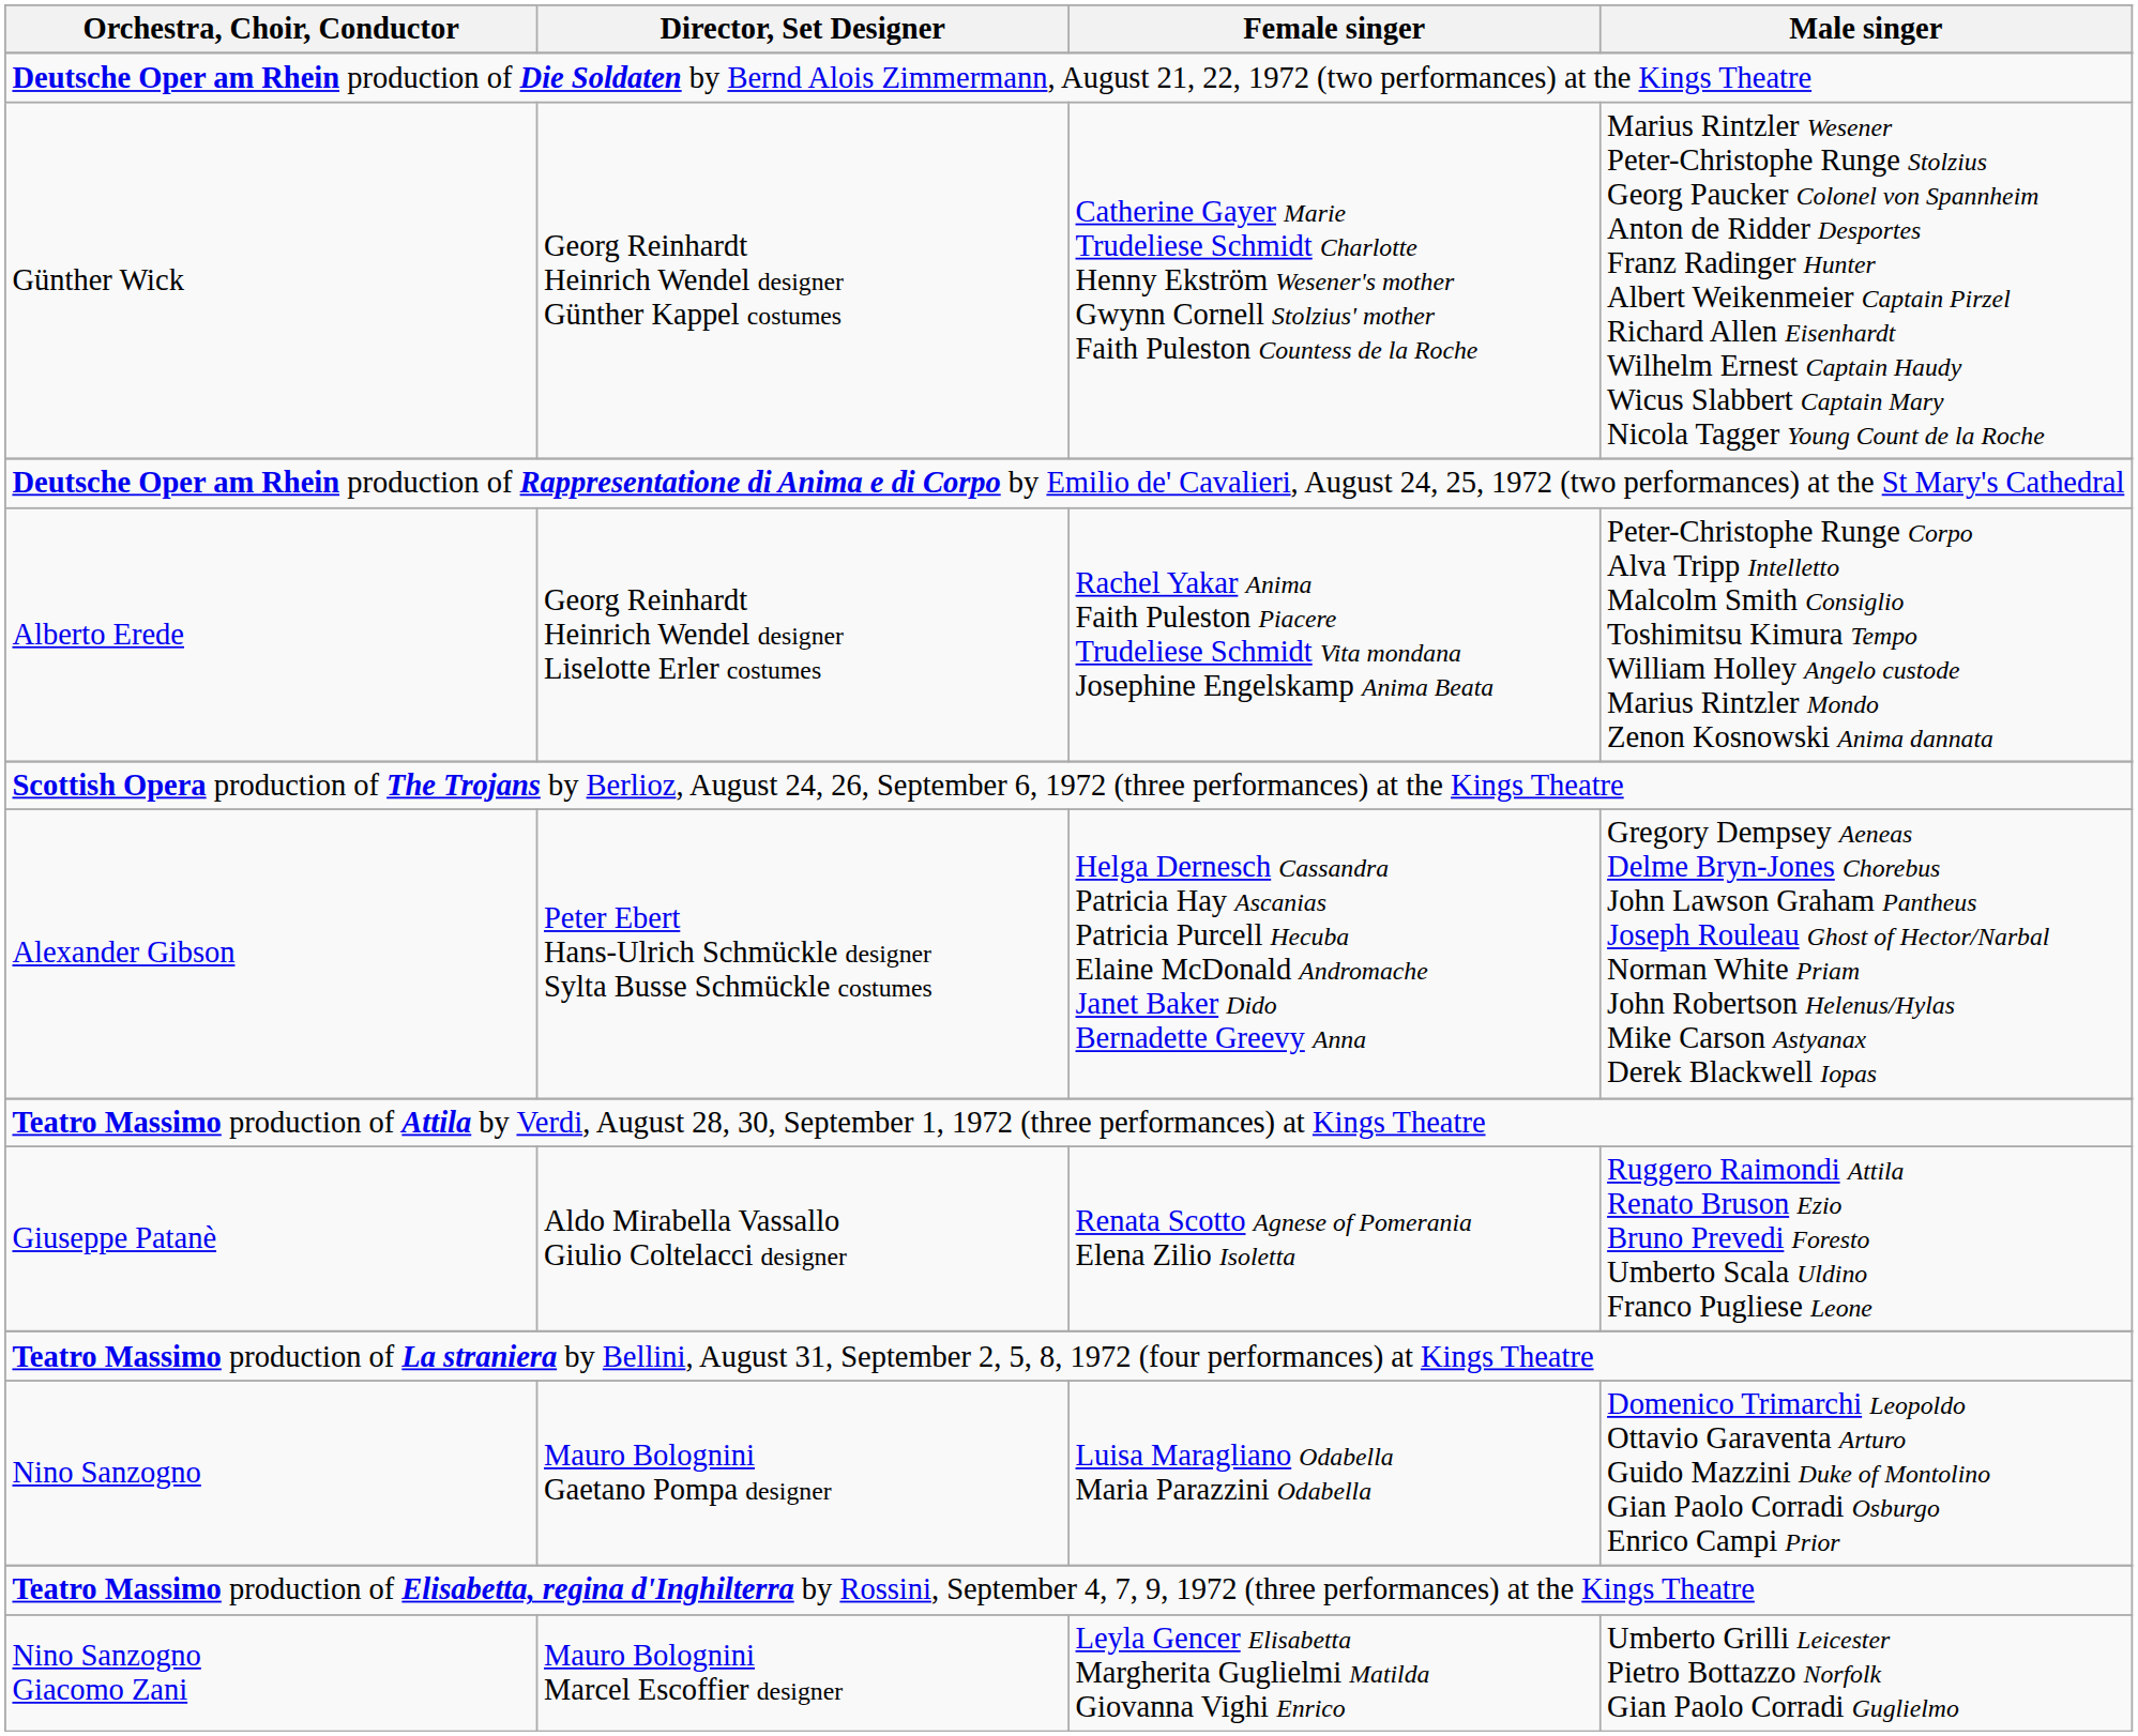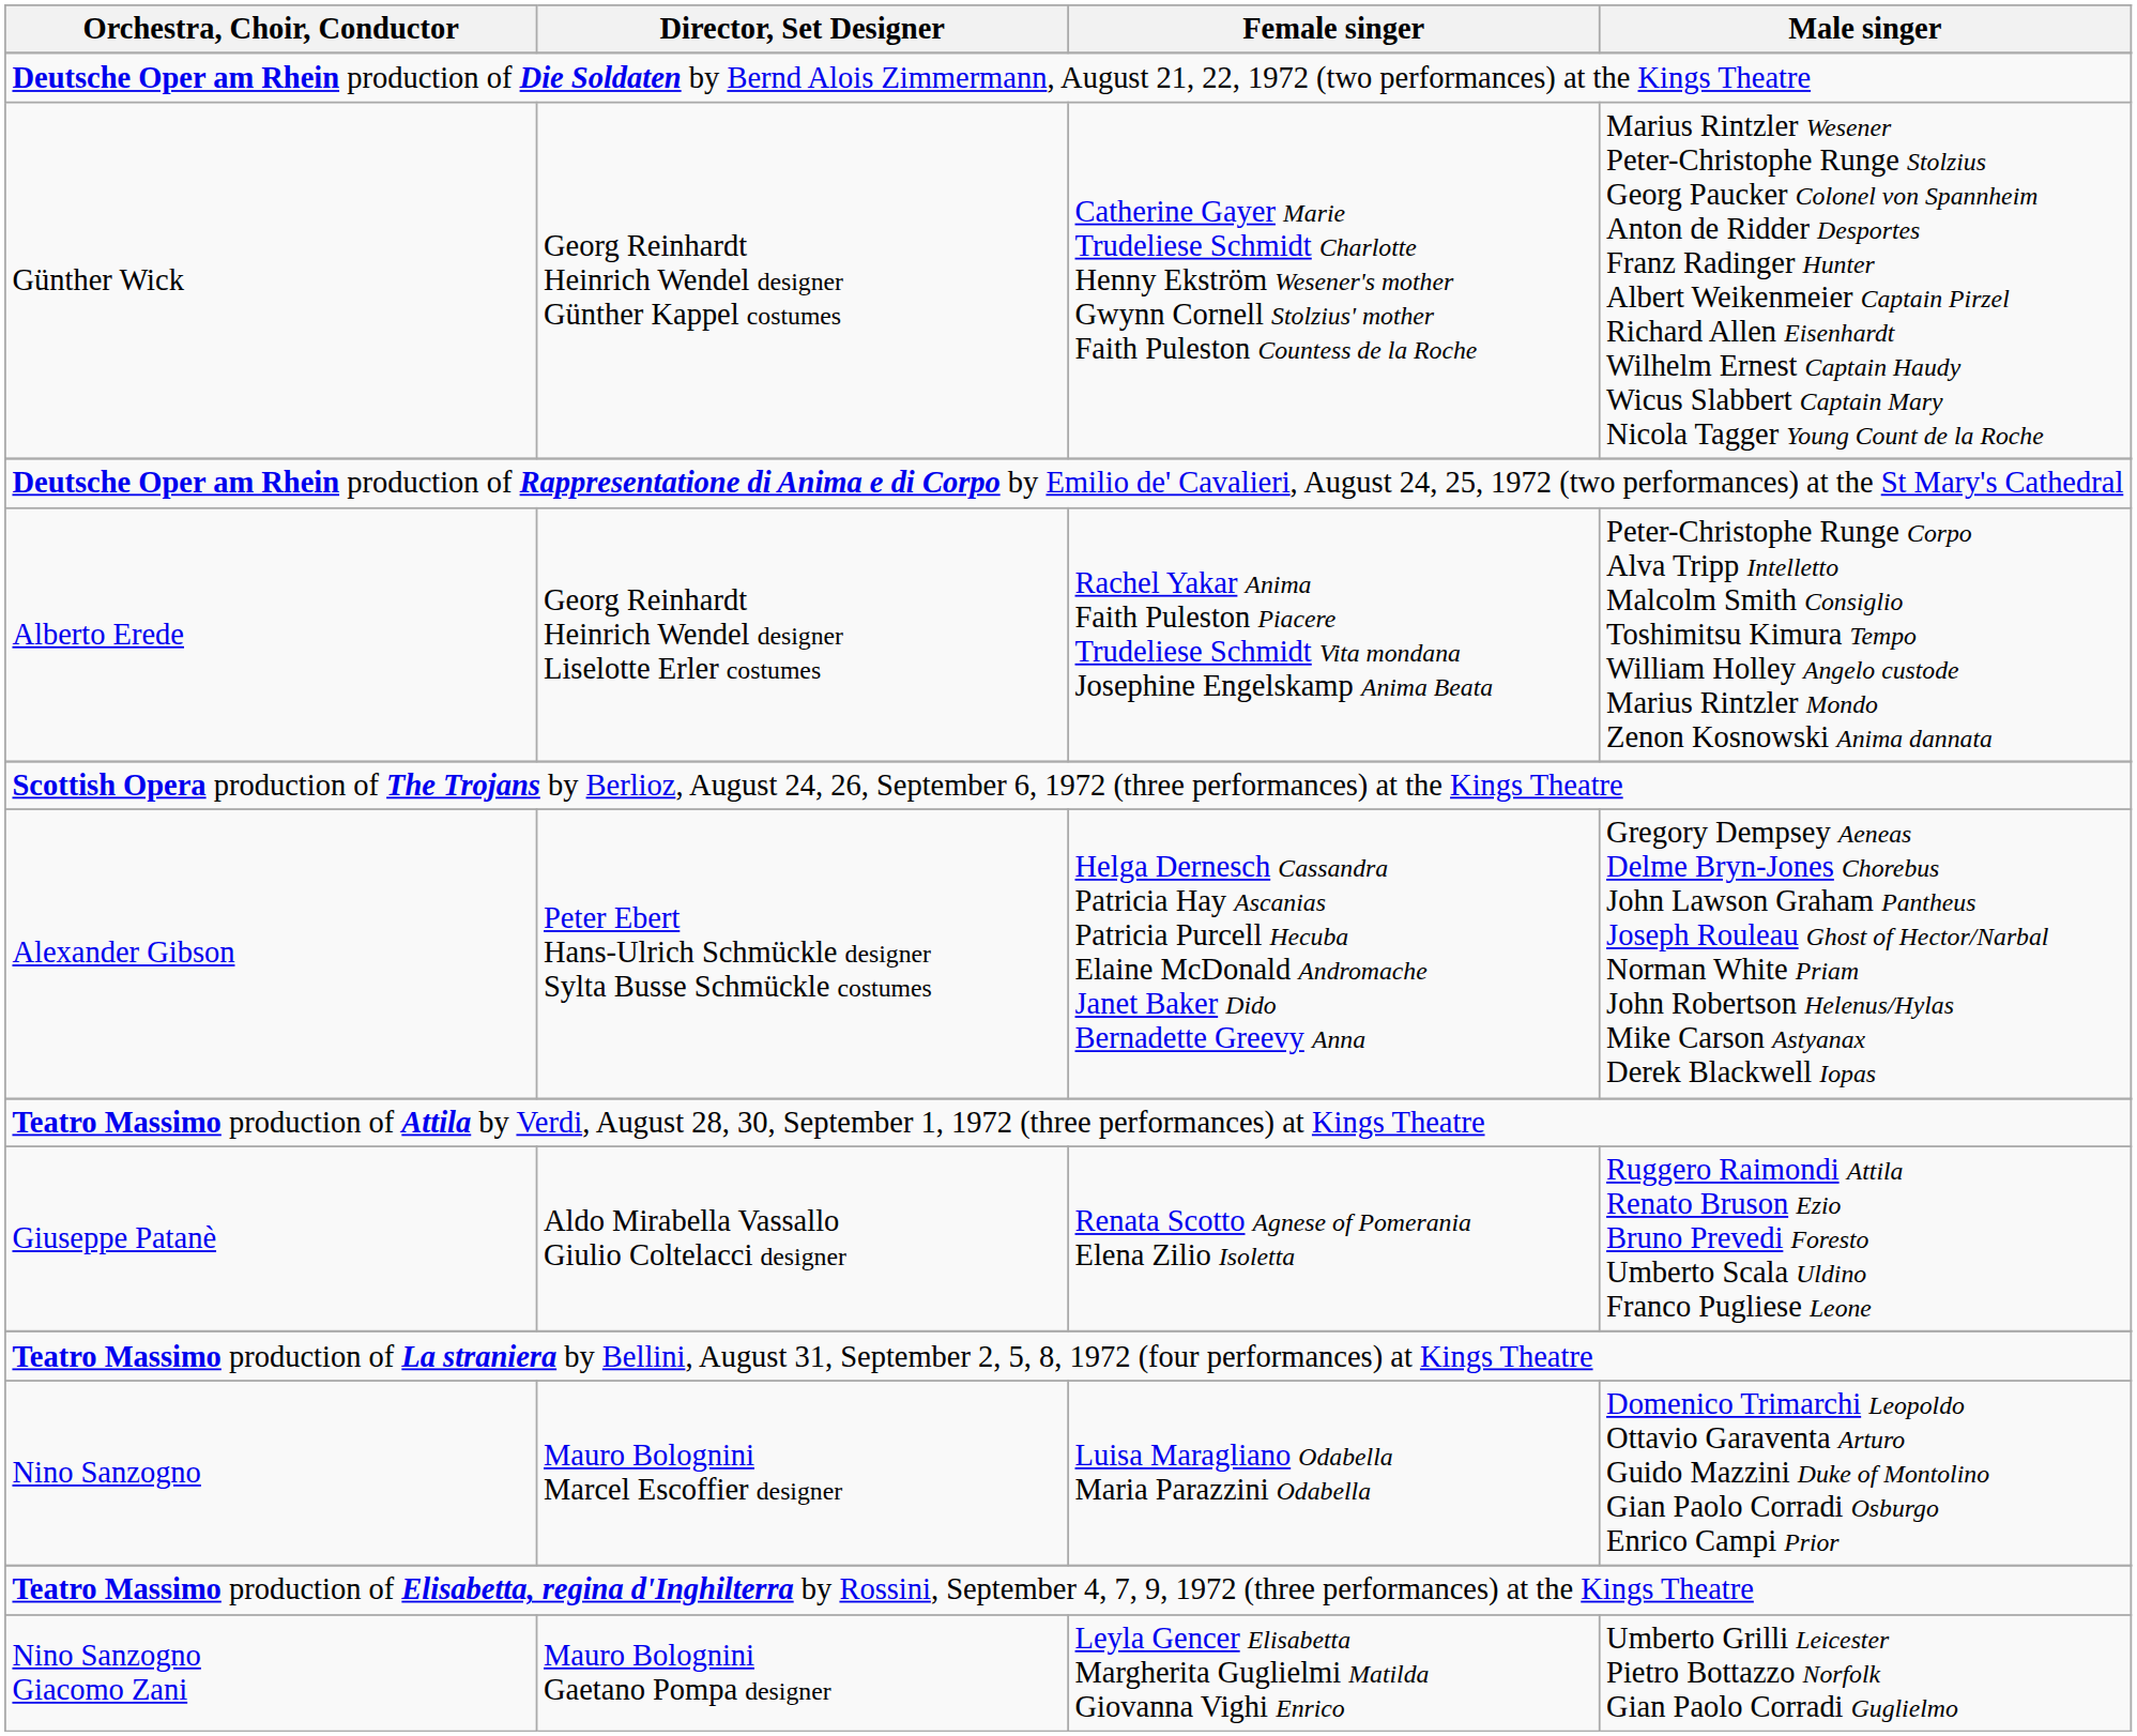 <table class="wikitable toptextcells">
 <tr class="hintergrundfarbe5">
 <th style="width:25%;">Orchestra, Choir, Conductor</th>
 <th style="width:25%;">Director, Set Designer</th>
 <th style="width:25%;">Female singer</th>
 <th style="width:25%;">Male singer</th>
 </tr>
 <tr>
 </tr>
 <tr class="hintergrundfarbe8">
 <td colspan="9"><strong><a href='#'>Deutsche Oper am Rhein</a></strong> production of <strong><em><a href='#'>Die Soldaten</a></em></strong> by <a href='#'>Bernd Alois Zimmermann</a>, August 21, 22, 1972 (two performances) at the <a href='#'>Kings Theatre</a></td>
 </tr>
 <tr>
 <td>Günther Wick</td>
 <td>Georg Reinhardt<br>Heinrich Wendel <small>designer</small><br>Günther Kappel <small>costumes</small></td>
 <td><a href='#'>Catherine Gayer</a> <small><em>Marie</em></small><br><a href='#'>Trudeliese Schmidt</a> <small><em>Charlotte</em></small><br>Henny Ekström <small><em>Wesener's mother</em></small><br>Gwynn Cornell <small><em>Stolzius' mother</em></small><br>Faith Puleston <small><em>Countess de la Roche</em></small></td>
 <td>Marius Rintzler <small><em>Wesener</em></small><br>Peter-Christophe Runge <small><em>Stolzius</em></small><br>Georg Paucker <small><em>Colonel von Spannheim</em></small><br>Anton de Ridder <small><em>Desportes</em></small><br>Franz Radinger <small><em>Hunter</em></small><br>Albert Weikenmeier <small><em>Captain Pirzel</em></small><br>Richard Allen <small><em>Eisenhardt</em></small><br>Wilhelm Ernest <small><em>Captain Haudy</em></small><br>Wicus Slabbert <small><em>Captain Mary</em></small><br>Nicola Tagger <small><em>Young Count de la Roche</em></small></td>
 </tr>
 <tr>
 </tr>
 <tr class="hintergrundfarbe8">
 <td colspan="9"><strong><a href='#'>Deutsche Oper am Rhein</a></strong> production of <strong><em><a href='#'>Rappresentatione di Anima e di Corpo</a></em></strong> by <a href='#'>Emilio de' Cavalieri</a>, August 24, 25, 1972 (two performances) at the <a href='#'>St Mary's Cathedral</a></td>
 </tr>
 <tr>
 <td><a href='#'>Alberto Erede</a></td>
 <td>Georg Reinhardt<br>Heinrich Wendel <small>designer</small><br>Liselotte Erler <small>costumes</small></td>
 <td><a href='#'>Rachel Yakar</a> <small><em>Anima</em></small><br>Faith Puleston <small><em>Piacere</em></small><br><a href='#'>Trudeliese Schmidt</a> <small><em>Vita mondana</em></small><br>Josephine Engelskamp <small><em>Anima Beata</em></small></td>
 <td>Peter-Christophe Runge <small><em>Corpo</em></small><br>Alva Tripp <small><em>Intelletto</em></small><br>Malcolm Smith <small><em>Consiglio</em></small><br>Toshimitsu Kimura <small><em>Tempo</em></small><br>William Holley <small><em>Angelo custode</em></small><br>Marius Rintzler <small><em>Mondo</em></small><br>Zenon Kosnowski <small><em>Anima dannata</em></small></td>
 </tr>
 <tr>
 </tr>
 <tr class="hintergrundfarbe8">
 <td colspan="9"><strong><a href='#'>Scottish Opera</a></strong> production of <strong><em><a href='#'>The Trojans</a></em></strong> by <a href='#'>Berlioz</a>, August 24, 26, September 6, 1972 (three performances) at the <a href='#'>Kings Theatre</a></td>
 </tr>
 <tr>
 <td><a href='#'>Alexander Gibson</a></td>
 <td><a href='#'>Peter Ebert</a><br>Hans-Ulrich Schmückle <small>designer</small><br>Sylta Busse Schmückle <small>costumes</small></td>
 <td><a href='#'>Helga Dernesch</a> <small><em>Cassandra</em></small><br>Patricia Hay <small><em>Ascanias</em></small><br>Patricia Purcell <small><em>Hecuba</em></small><br>Elaine McDonald <small><em>Andromache</em></small><br><a href='#'>Janet Baker</a> <small><em>Dido</em></small><br><a href='#'>Bernadette Greevy</a> <small><em>Anna</em></small></td>
 <td>Gregory Dempsey <small><em>Aeneas</em></small><br><a href='#'>Delme Bryn-Jones</a> <small><em>Chorebus</em></small><br>John Lawson Graham <small><em>Pantheus</em></small><br><a href='#'>Joseph Rouleau</a> <small><em>Ghost of Hector/Narbal</em></small><br>Norman White <small><em>Priam</em></small><br>John Robertson <small><em>Helenus/Hylas</em></small><br>Mike Carson <small><em>Astyanax</em></small><br>Derek Blackwell <small><em>Iopas</em></small></td>
 </tr>
 <tr>
 </tr>
 <tr class="hintergrundfarbe8">
 <td colspan="9"><strong><a href='#'>Teatro Massimo</a></strong> production of <strong><em><a href='#'>Attila</a></em></strong> by <a href='#'>Verdi</a>, August 28, 30, September 1, 1972 (three performances) at <a href='#'>Kings Theatre</a></td>
 </tr>
 <tr>
 <td><a href='#'>Giuseppe Patanè</a></td>
 <td>Aldo Mirabella Vassallo <br>Giulio Coltelacci <small>designer</small></td>
 <td><a href='#'>Renata Scotto</a> <small><em>Agnese of Pomerania</em></small><br>Elena Zilio <small><em>Isoletta</em></small></td>
 <td><a href='#'>Ruggero Raimondi</a> <small><em>Attila</em></small><br><a href='#'>Renato Bruson</a> <small><em>Ezio</em></small><br><a href='#'>Bruno Prevedi</a> <small><em>Foresto</em></small><br>Umberto Scala <small><em>Uldino</em></small><br>Franco Pugliese <small><em>Leone</em></small></td>
 </tr>
 <tr>
 </tr>
 <tr class="hintergrundfarbe8">
 <td colspan="9"><strong><a href='#'>Teatro Massimo</a></strong> production of <strong><em><a href='#'>La straniera</a></em></strong> by <a href='#'>Bellini</a>, August 31, September 2, 5, 8, 1972 (four performances) at <a href='#'>Kings Theatre</a></td>
 </tr>
 <tr>
 <td><a href='#'>Nino Sanzogno</a></td>
-<td><a href='#'>Mauro Bolognini</a><br>Gaetano Pompa <small>designer</small></td>
+<td><a href='#'>Mauro Bolognini</a> <br>Marcel Escoffier <small>designer</small></td>
 <td><a href='#'>Luisa Maragliano</a> <small><em>Odabella</em></small><br>Maria Parazzini <small><em>Odabella</em></small></td>
 <td><a href='#'>Domenico Trimarchi</a> <small><em>Leopoldo</em></small><br>Ottavio Garaventa <small><em>Arturo</em></small><br>Guido Mazzini <small><em>Duke of Montolino</em></small><br>Gian Paolo Corradi <small><em>Osburgo</em></small><br>Enrico Campi <small><em>Prior</em></small></td>
 </tr>
 <tr>
 </tr>
 <tr class="hintergrundfarbe8">
 <td colspan="9"><strong><a href='#'>Teatro Massimo</a></strong> production of <strong><em><a href='#'>Elisabetta, regina d'Inghilterra</a></em></strong> by <a href='#'>Rossini</a>, September 4, 7, 9, 1972 (three performances) at the <a href='#'>Kings Theatre</a></td>
 </tr>
 <tr>
 <td><a href='#'>Nino Sanzogno</a><br><a href='#'>Giacomo Zani</a></td>
-<td><a href='#'>Mauro Bolognini</a> <br>Marcel Escoffier <small>designer</small></td>
+<td><a href='#'>Mauro Bolognini</a><br>Gaetano Pompa <small>designer</small></td>
 <td><a href='#'>Leyla Gencer</a> <small><em>Elisabetta</em></small><br>Margherita Guglielmi <small><em>Matilda</em></small><br>Giovanna Vighi <small><em>Enrico</em></small></td>
 <td>Umberto Grilli <small><em>Leicester</em></small><br>Pietro Bottazzo <small><em>Norfolk</em></small><br>Gian Paolo Corradi <small><em>Guglielmo</em></small></td>
 </tr>
 </table>
